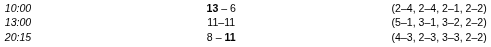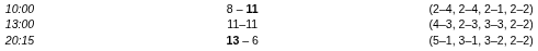 <table style="text-align:center">
 <tr>
 <th width=100></th>
 <th width=200></th>
 <th width=100></th>
 <th width=200></th>
 </tr>
 <tr>
 <td><em>10:00</em></td>
 <td align=right></td>
-<td><strong>13</strong> – 6</td>
+<td>8 – <strong>11</strong></td>
 <td align=left><strong></strong></td>
 <td>(2–4, 2–4, 2–1, 2–2)</td>
 </tr>
 <tr>
 <td><em>13:00</em></td>
 <td align=right></td>
 <td>11–11</td>
 <td align=left></td>
-<td>(5–1, 3–1, 3–2, 2–2)</td>
+<td>(4–3, 2–3, 3–3, 2–2)</td>
 </tr>
 <tr>
 <td><em>20:15</em></td>
 <td align=right><strong></strong></td>
-<td>8 – <strong>11</strong></td>
+<td><strong>13</strong> – 6</td>
 <td align=left></td>
-<td>(4–3, 2–3, 3–3, 2–2)</td>
+<td>(5–1, 3–1, 3–2, 2–2)</td>
 </tr>
 </table>
